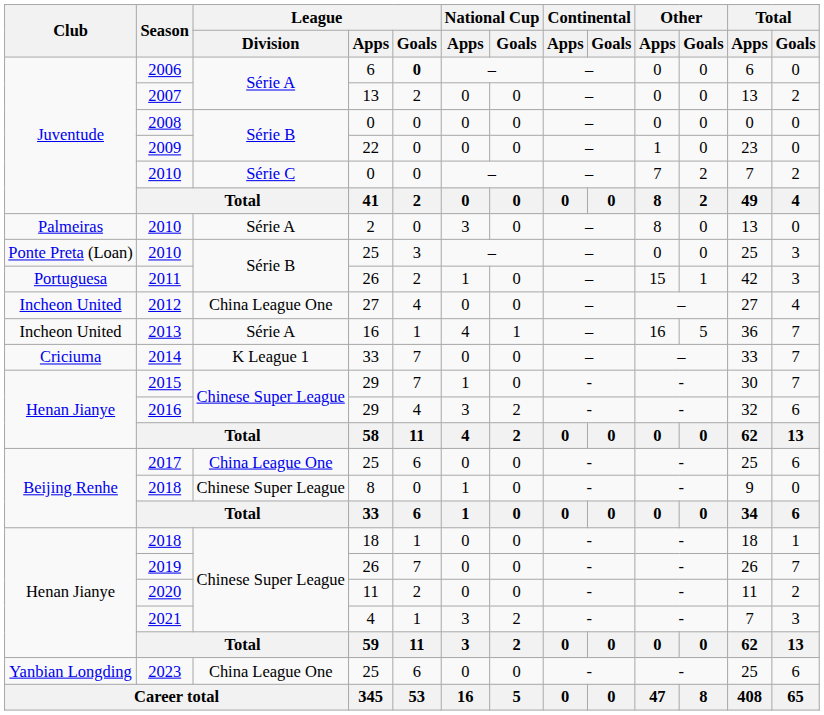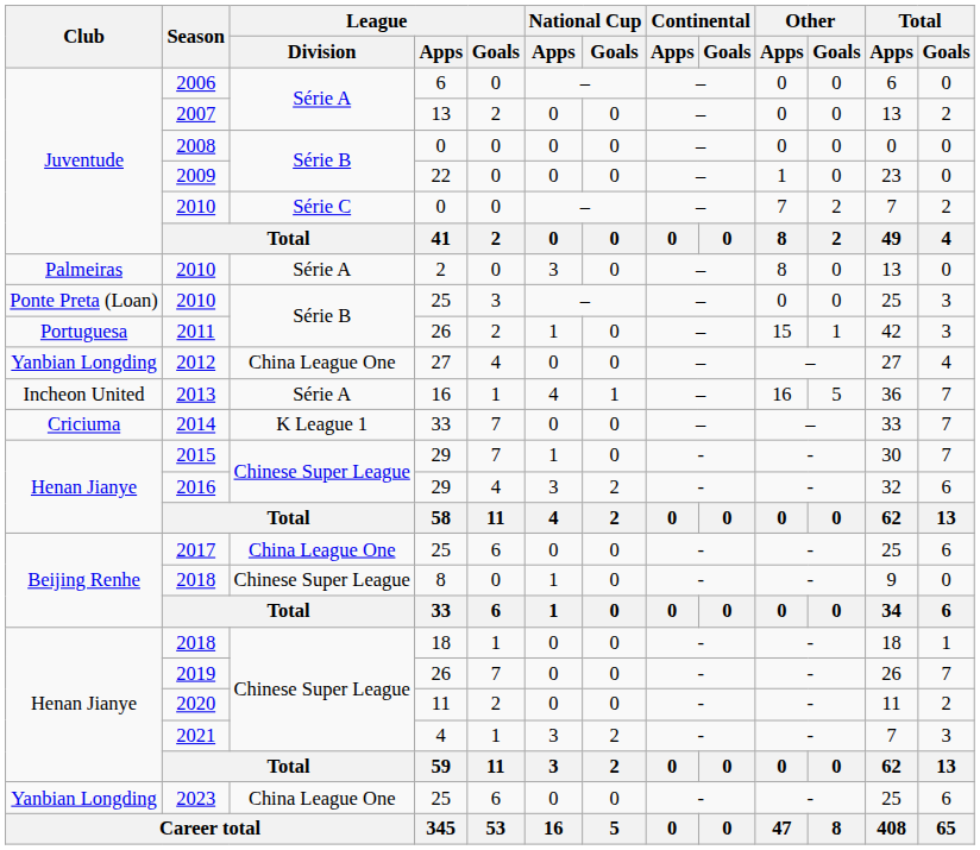 <table class="wikitable" style="text-align: center">
 <tr>
 <th rowspan="2">Club</th>
 <th rowspan="2">Season</th>
 <th colspan="3">League</th>
 <th colspan="2">National Cup</th>
 <th colspan="2">Continental</th>
 <th colspan="2">Other</th>
 <th colspan="2">Total</th>
 </tr>
 <tr>
 <th>Division</th>
 <th>Apps</th>
 <th>Goals</th>
 <th>Apps</th>
 <th>Goals</th>
 <th>Apps</th>
 <th>Goals</th>
 <th>Apps</th>
 <th>Goals</th>
 <th>Apps</th>
 <th>Goals</th>
 </tr>
 <tr>
 <td rowspan="6"><a href='#'>Juventude</a></td>
 <td><a href='#'>2006</a></td>
 <td rowspan="2"><a href='#'>Série A</a></td>
 <td>6</td>
-<td><strong>0</strong></td>
+<td>0</td>
 <td colspan="2">–</td>
 <td colspan="2">–</td>
 <td>0</td>
 <td>0</td>
 <td>6</td>
 <td>0</td>
 </tr>
 <tr>
 <td><a href='#'>2007</a></td>
 <td>13</td>
 <td>2</td>
 <td>0</td>
 <td>0</td>
 <td colspan="2">–</td>
 <td>0</td>
 <td>0</td>
 <td>13</td>
 <td>2</td>
 </tr>
 <tr>
 <td><a href='#'>2008</a></td>
 <td rowspan="2"><a href='#'>Série B</a></td>
 <td>0</td>
 <td>0</td>
 <td>0</td>
 <td>0</td>
 <td colspan="2">–</td>
 <td>0</td>
 <td>0</td>
 <td>0</td>
 <td>0</td>
 </tr>
 <tr>
 <td><a href='#'>2009</a></td>
 <td>22</td>
 <td>0</td>
 <td>0</td>
 <td>0</td>
 <td colspan="2">–</td>
 <td>1</td>
 <td>0</td>
 <td>23</td>
 <td>0</td>
 </tr>
 <tr>
 <td><a href='#'>2010</a></td>
 <td><a href='#'>Série C</a></td>
 <td>0</td>
 <td>0</td>
 <td colspan="2">–</td>
 <td colspan="2">–</td>
 <td>7</td>
 <td>2</td>
 <td>7</td>
 <td>2</td>
 </tr>
 <tr>
 <th colspan="2"><strong>Total</strong></th>
 <th>41</th>
 <th>2</th>
 <th>0</th>
 <th>0</th>
 <th>0</th>
 <th>0</th>
 <th>8</th>
 <th>2</th>
 <th>49</th>
 <th>4</th>
 </tr>
 <tr>
 <td><a href='#'>Palmeiras</a></td>
 <td><a href='#'>2010</a></td>
 <td>Série A</td>
 <td>2</td>
 <td>0</td>
 <td>3</td>
 <td>0</td>
 <td colspan="2">–</td>
 <td>8</td>
 <td>0</td>
 <td>13</td>
 <td>0</td>
 </tr>
 <tr>
 <td><a href='#'>Ponte Preta</a> (Loan)</td>
 <td><a href='#'>2010</a></td>
 <td rowspan="2">Série B</td>
 <td>25</td>
 <td>3</td>
 <td colspan="2">–</td>
 <td colspan="2">–</td>
 <td>0</td>
 <td>0</td>
 <td>25</td>
 <td>3</td>
 </tr>
 <tr>
 <td><a href='#'>Portuguesa</a></td>
 <td><a href='#'>2011</a></td>
 <td>26</td>
 <td>2</td>
 <td>1</td>
 <td>0</td>
 <td colspan="2">–</td>
 <td>15</td>
 <td>1</td>
 <td>42</td>
 <td>3</td>
 </tr>
 <tr>
-<td><a href='#'>Incheon United</a></td>
+<td><a href='#'>Yanbian Longding</a></td>
 <td><a href='#'>2012</a></td>
 <td>China League One</td>
 <td>27</td>
 <td>4</td>
 <td>0</td>
 <td>0</td>
 <td colspan="2">–</td>
 <td colspan="2">–</td>
 <td>27</td>
 <td>4</td>
 </tr>
 <tr>
 <td>Incheon United</td>
 <td><a href='#'>2013</a></td>
 <td>Série A</td>
 <td>16</td>
 <td>1</td>
 <td>4</td>
 <td>1</td>
 <td colspan="2">–</td>
 <td>16</td>
 <td>5</td>
 <td>36</td>
 <td>7</td>
 </tr>
 <tr>
 <td><a href='#'>Criciuma</a></td>
 <td><a href='#'>2014</a></td>
 <td>K League 1</td>
 <td>33</td>
 <td>7</td>
 <td>0</td>
 <td>0</td>
 <td colspan="2">–</td>
 <td colspan="2">–</td>
 <td>33</td>
 <td>7</td>
 </tr>
 <tr>
 <td rowspan="3"><a href='#'>Henan Jianye</a></td>
 <td><a href='#'>2015</a></td>
 <td rowspan="2"><a href='#'>Chinese Super League</a></td>
 <td>29</td>
 <td>7</td>
 <td>1</td>
 <td>0</td>
 <td colspan="2">-</td>
 <td colspan="2">-</td>
 <td>30</td>
 <td>7</td>
 </tr>
 <tr>
 <td><a href='#'>2016</a></td>
 <td>29</td>
 <td>4</td>
 <td>3</td>
 <td>2</td>
 <td colspan="2">-</td>
 <td colspan="2">-</td>
 <td>32</td>
 <td>6</td>
 </tr>
 <tr>
 <th colspan="2"><strong>Total</strong></th>
 <th>58</th>
 <th>11</th>
 <th>4</th>
 <th>2</th>
 <th>0</th>
 <th>0</th>
 <th>0</th>
 <th>0</th>
 <th>62</th>
 <th>13</th>
 </tr>
 <tr>
 <td rowspan="3"><a href='#'>Beijing Renhe</a></td>
 <td><a href='#'>2017</a></td>
 <td><a href='#'>China League One</a></td>
 <td>25</td>
 <td>6</td>
 <td>0</td>
 <td>0</td>
 <td colspan="2">-</td>
 <td colspan="2">-</td>
 <td>25</td>
 <td>6</td>
 </tr>
 <tr>
 <td><a href='#'>2018</a></td>
 <td>Chinese Super League</td>
 <td>8</td>
 <td>0</td>
 <td>1</td>
 <td>0</td>
 <td colspan="2">-</td>
 <td colspan="2">-</td>
 <td>9</td>
 <td>0</td>
 </tr>
 <tr>
 <th colspan="2"><strong>Total</strong></th>
 <th>33</th>
 <th>6</th>
 <th>1</th>
 <th>0</th>
 <th>0</th>
 <th>0</th>
 <th>0</th>
 <th>0</th>
 <th>34</th>
 <th>6</th>
 </tr>
 <tr>
 <td rowspan="5">Henan Jianye</td>
 <td><a href='#'>2018</a></td>
 <td rowspan="4">Chinese Super League</td>
 <td>18</td>
 <td>1</td>
 <td>0</td>
 <td>0</td>
 <td colspan="2">-</td>
 <td colspan="2">-</td>
 <td>18</td>
 <td>1</td>
 </tr>
 <tr>
 <td><a href='#'>2019</a></td>
 <td>26</td>
 <td>7</td>
 <td>0</td>
 <td>0</td>
 <td colspan="2">-</td>
 <td colspan="2">-</td>
 <td>26</td>
 <td>7</td>
 </tr>
 <tr>
 <td><a href='#'>2020</a></td>
 <td>11</td>
 <td>2</td>
 <td>0</td>
 <td>0</td>
 <td colspan="2">-</td>
 <td colspan="2">-</td>
 <td>11</td>
 <td>2</td>
 </tr>
 <tr>
 <td><a href='#'>2021</a></td>
 <td>4</td>
 <td>1</td>
 <td>3</td>
 <td>2</td>
 <td colspan="2">-</td>
 <td colspan="2">-</td>
 <td>7</td>
 <td>3</td>
 </tr>
 <tr>
 <th colspan="2"><strong>Total</strong></th>
 <th>59</th>
 <th>11</th>
 <th>3</th>
 <th>2</th>
 <th>0</th>
 <th>0</th>
 <th>0</th>
 <th>0</th>
 <th>62</th>
 <th>13</th>
 </tr>
 <tr>
 <td><a href='#'>Yanbian Longding</a></td>
 <td><a href='#'>2023</a></td>
 <td>China League One</td>
 <td>25</td>
 <td>6</td>
 <td>0</td>
 <td>0</td>
 <td colspan="2">-</td>
 <td colspan="2">-</td>
 <td>25</td>
 <td>6</td>
 </tr>
 <tr>
 <th colspan="3">Career total</th>
 <th>345</th>
 <th>53</th>
 <th>16</th>
 <th>5</th>
 <th>0</th>
 <th>0</th>
 <th>47</th>
 <th>8</th>
 <th>408</th>
 <th>65</th>
 </tr>
 </table>
